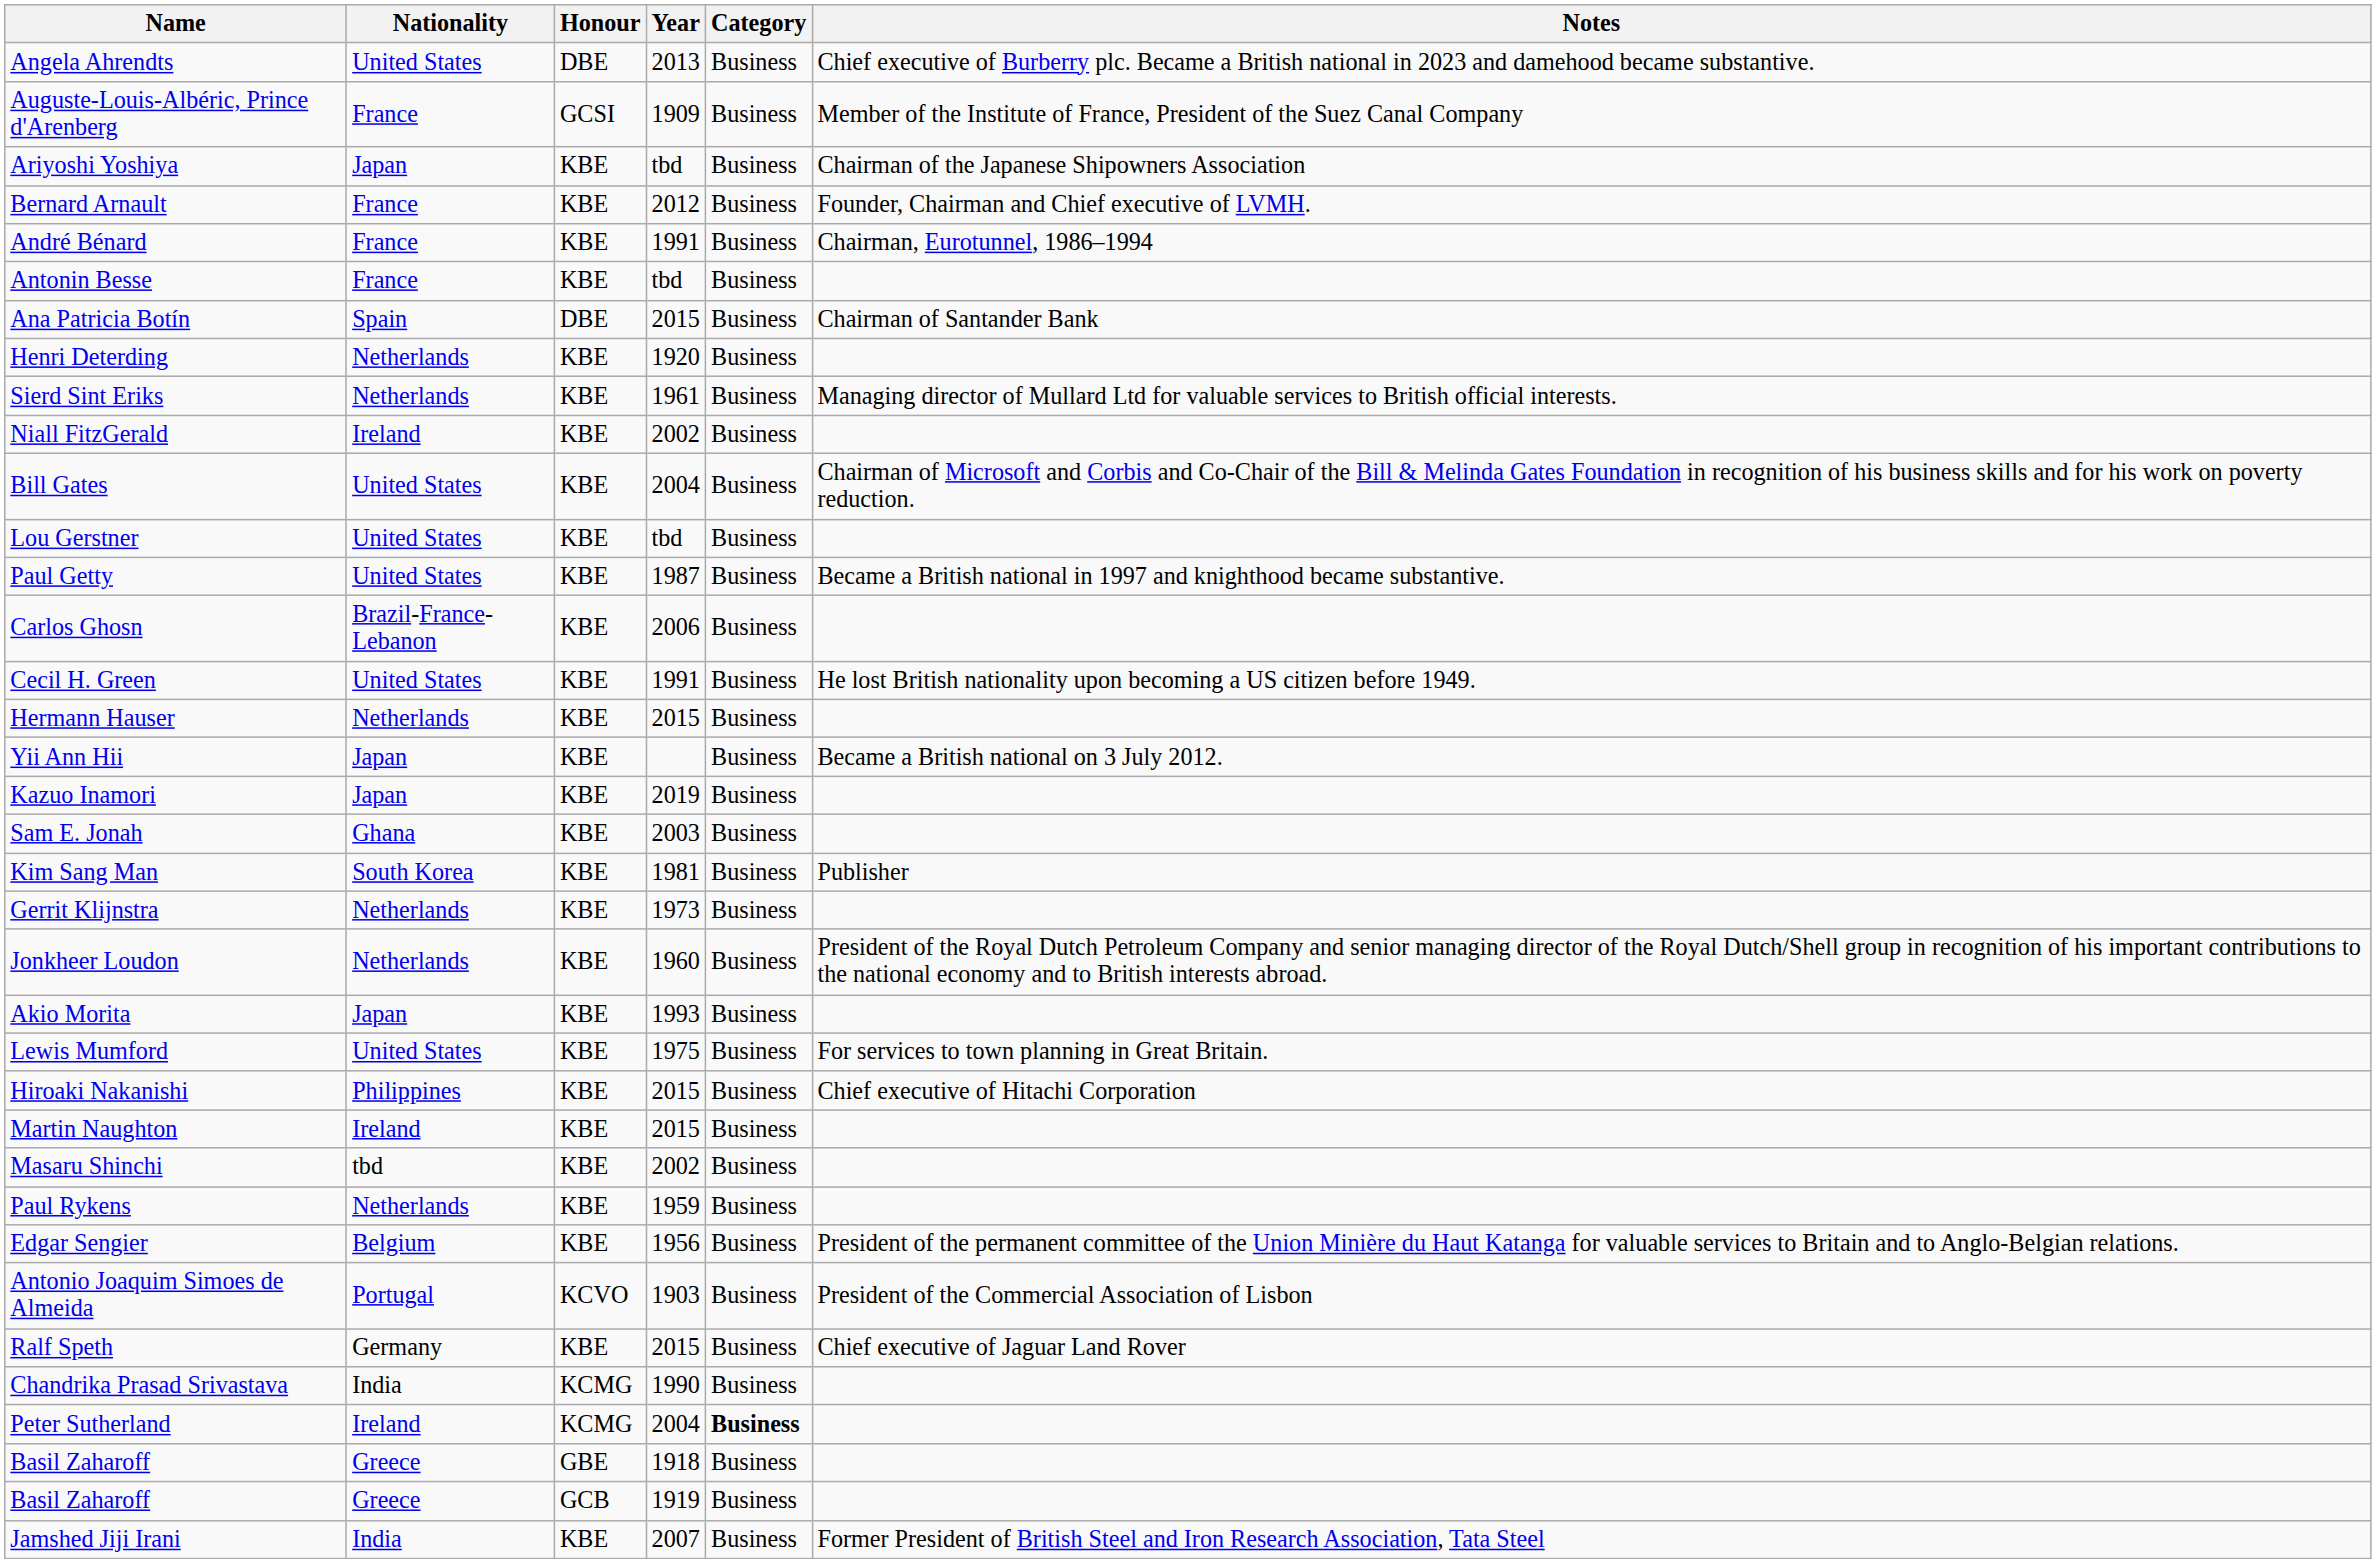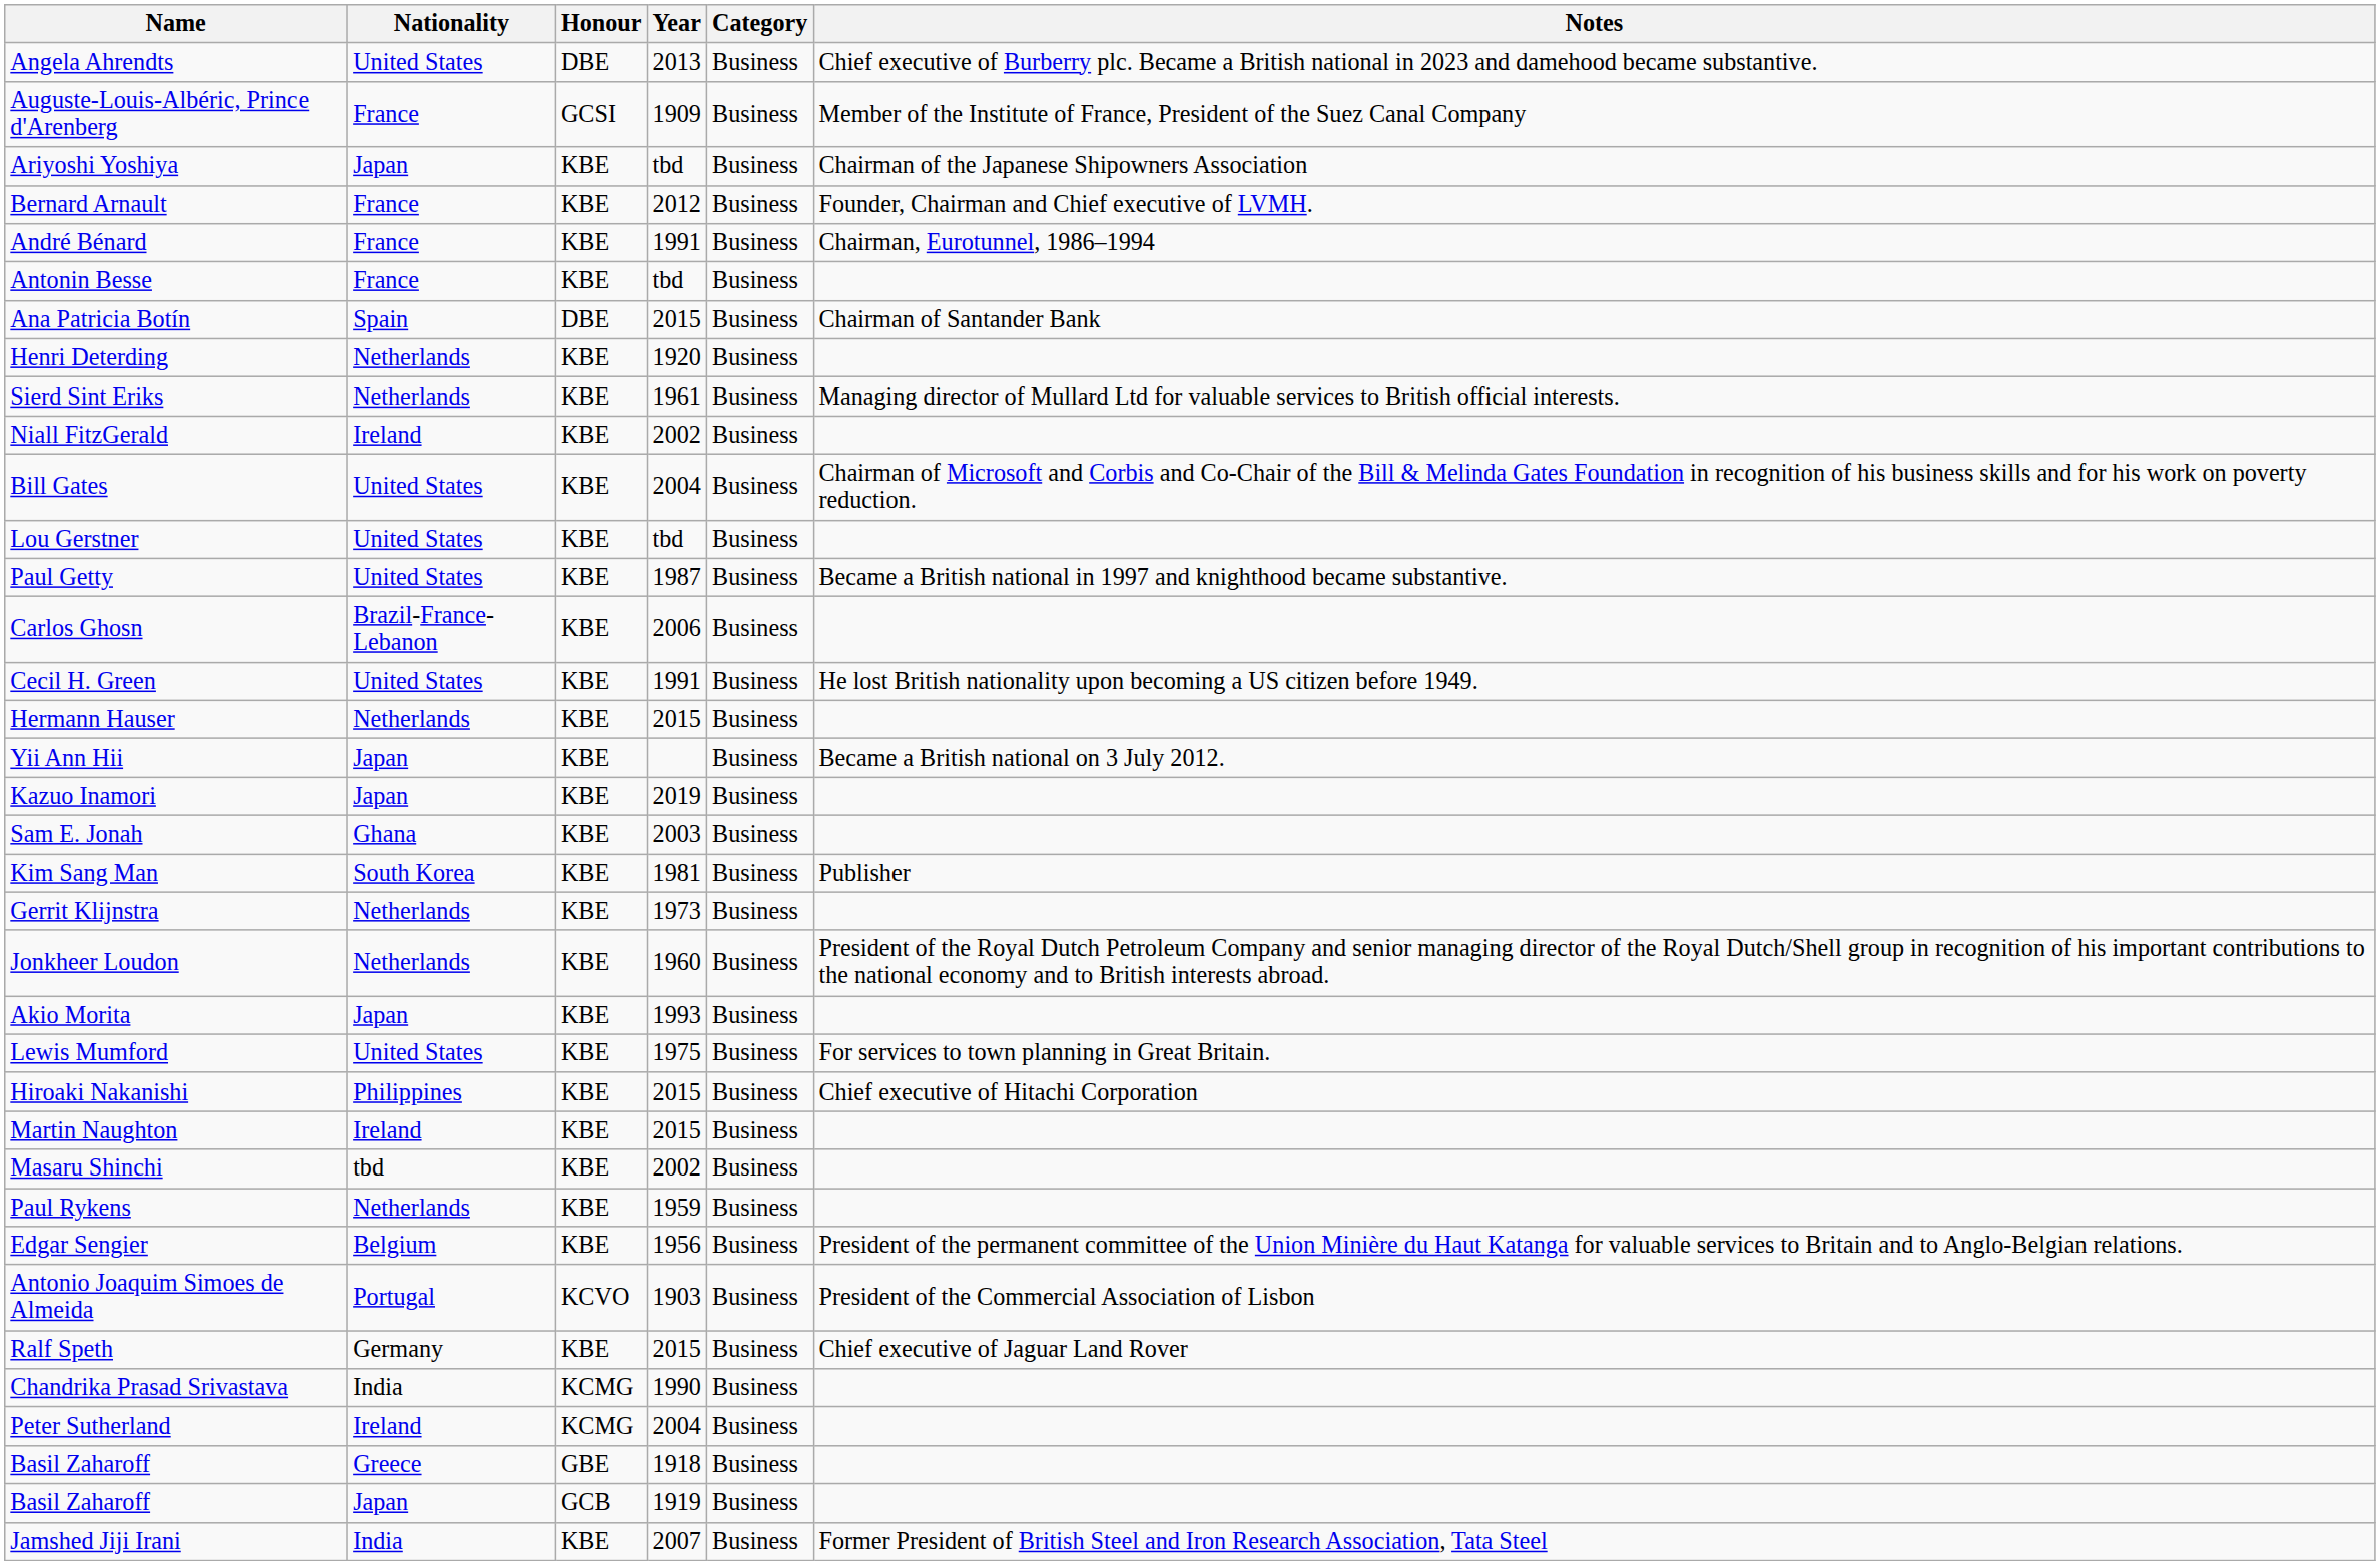 <table class="wikitable sortable">
 <tr>
 <th>Name</th>
 <th>Nationality</th>
 <th>Honour</th>
 <th>Year</th>
 <th>Category</th>
 <th class="unsortable">Notes</th>
 </tr>
 <tr>
 <td><a href='#'>Angela Ahrendts</a></td>
 <td><a href='#'>United States</a></td>
 <td>DBE</td>
 <td>2013</td>
 <td>Business</td>
 <td>Chief executive of <a href='#'>Burberry</a> plc. Became a British national in 2023 and damehood became substantive.</td>
 </tr>
 <tr>
 <td><a href='#'>Auguste-Louis-Albéric, Prince d'Arenberg</a></td>
 <td><a href='#'>France</a></td>
 <td>GCSI</td>
 <td>1909</td>
 <td>Business</td>
 <td>Member of the Institute of France, President of the Suez Canal Company</td>
 </tr>
 <tr>
 <td><a href='#'>Ariyoshi Yoshiya</a></td>
 <td><a href='#'>Japan</a></td>
 <td>KBE</td>
 <td>tbd</td>
 <td>Business</td>
 <td>Chairman of the Japanese Shipowners Association</td>
 </tr>
 <tr>
 <td><a href='#'>Bernard Arnault</a></td>
 <td><a href='#'>France</a></td>
 <td>KBE</td>
 <td>2012</td>
 <td>Business</td>
 <td>Founder, Chairman and Chief executive of <a href='#'>LVMH</a>.</td>
 </tr>
 <tr>
 <td><a href='#'>André Bénard</a></td>
 <td><a href='#'>France</a></td>
 <td>KBE</td>
 <td>1991</td>
 <td>Business</td>
 <td>Chairman, <a href='#'>Eurotunnel</a>, 1986–1994</td>
 </tr>
 <tr>
 <td><a href='#'>Antonin Besse</a></td>
 <td><a href='#'>France</a></td>
 <td>KBE</td>
 <td>tbd</td>
 <td>Business</td>
 <td></td>
 </tr>
 <tr>
 <td><a href='#'>Ana Patricia Botín</a></td>
 <td><a href='#'>Spain</a></td>
 <td>DBE</td>
 <td>2015</td>
 <td>Business</td>
 <td>Chairman of Santander Bank</td>
 </tr>
 <tr>
 <td><a href='#'>Henri Deterding</a></td>
 <td><a href='#'>Netherlands</a></td>
 <td>KBE</td>
 <td>1920</td>
 <td>Business</td>
 <td></td>
 </tr>
 <tr>
 <td><a href='#'>Sierd Sint Eriks</a></td>
 <td><a href='#'>Netherlands</a></td>
 <td>KBE</td>
 <td>1961</td>
 <td>Business</td>
 <td>Managing director of Mullard Ltd for valuable services to British official interests.</td>
 </tr>
 <tr>
 <td><a href='#'>Niall FitzGerald</a></td>
 <td><a href='#'>Ireland</a></td>
 <td>KBE</td>
 <td>2002</td>
 <td>Business</td>
 <td></td>
 </tr>
 <tr>
 <td><a href='#'>Bill Gates</a></td>
 <td><a href='#'>United States</a></td>
 <td>KBE</td>
 <td>2004</td>
 <td>Business</td>
 <td>Chairman of <a href='#'>Microsoft</a> and <a href='#'>Corbis</a> and Co-Chair of the <a href='#'>Bill & Melinda Gates Foundation</a> in recognition of his business skills and for his work on poverty reduction.</td>
 </tr>
 <tr>
 <td><a href='#'>Lou Gerstner</a></td>
 <td><a href='#'>United States</a></td>
 <td>KBE</td>
 <td>tbd</td>
 <td>Business</td>
 <td></td>
 </tr>
 <tr>
 <td><a href='#'>Paul Getty</a></td>
 <td><a href='#'>United States</a></td>
 <td>KBE</td>
 <td>1987</td>
 <td>Business</td>
 <td>Became a British national in 1997 and knighthood became substantive.</td>
 </tr>
 <tr>
 <td><a href='#'>Carlos Ghosn</a></td>
 <td><a href='#'>Brazil</a>-<a href='#'>France</a>-<a href='#'>Lebanon</a></td>
 <td>KBE</td>
 <td>2006</td>
 <td>Business</td>
 <td></td>
 </tr>
 <tr>
 <td><a href='#'>Cecil H. Green</a></td>
 <td><a href='#'>United States</a></td>
 <td>KBE</td>
 <td>1991</td>
 <td>Business</td>
 <td>He lost British nationality upon becoming a US citizen before 1949.</td>
 </tr>
 <tr>
 <td><a href='#'>Hermann Hauser</a></td>
 <td><a href='#'>Netherlands</a></td>
 <td>KBE</td>
 <td>2015</td>
 <td>Business</td>
 <td></td>
 </tr>
 <tr>
 <td><a href='#'>Yii Ann Hii</a></td>
 <td><a href='#'>Japan</a></td>
 <td>KBE</td>
 <td></td>
 <td>Business</td>
 <td>Became a British national on 3 July 2012.</td>
 </tr>
 <tr>
 <td><a href='#'>Kazuo Inamori</a></td>
 <td><a href='#'>Japan</a></td>
 <td>KBE</td>
 <td>2019</td>
 <td>Business</td>
 <td></td>
 </tr>
 <tr>
 <td><a href='#'>Sam E. Jonah</a></td>
 <td><a href='#'>Ghana</a></td>
 <td>KBE</td>
 <td>2003</td>
 <td>Business</td>
 <td></td>
 </tr>
 <tr>
 <td><a href='#'>Kim Sang Man</a></td>
 <td><a href='#'>South Korea</a></td>
 <td>KBE</td>
 <td>1981</td>
 <td>Business</td>
 <td>Publisher </td>
 </tr>
 <tr>
 <td><a href='#'>Gerrit Klijnstra</a></td>
 <td><a href='#'>Netherlands</a></td>
 <td>KBE</td>
 <td>1973</td>
 <td>Business</td>
 <td></td>
 </tr>
 <tr>
 <td><a href='#'>Jonkheer Loudon</a></td>
 <td><a href='#'>Netherlands</a></td>
 <td>KBE</td>
 <td>1960</td>
 <td>Business</td>
 <td>President of the Royal Dutch Petroleum Company and senior managing director of the Royal Dutch/Shell group in recognition of his important contributions to the national economy and to British interests abroad.</td>
 </tr>
 <tr>
 <td><a href='#'>Akio Morita</a></td>
 <td><a href='#'>Japan</a></td>
 <td>KBE</td>
 <td>1993</td>
 <td>Business</td>
 <td></td>
 </tr>
 <tr>
 <td><a href='#'>Lewis Mumford</a></td>
 <td><a href='#'>United States</a></td>
 <td>KBE</td>
 <td>1975</td>
 <td>Business</td>
 <td>For services to town planning in Great Britain.</td>
 </tr>
 <tr>
 <td><a href='#'>Hiroaki Nakanishi</a></td>
 <td><a href='#'>Philippines</a></td>
 <td>KBE</td>
 <td>2015</td>
 <td>Business</td>
 <td>Chief executive of Hitachi Corporation</td>
 </tr>
 <tr>
 <td><a href='#'>Martin Naughton</a></td>
 <td><a href='#'>Ireland</a></td>
 <td>KBE</td>
 <td>2015</td>
 <td>Business</td>
 <td></td>
 </tr>
 <tr>
 <td><a href='#'>Masaru Shinchi</a></td>
 <td>tbd</td>
 <td>KBE</td>
 <td>2002</td>
 <td>Business</td>
 <td></td>
 </tr>
 <tr>
 <td><a href='#'>Paul Rykens</a></td>
 <td><a href='#'>Netherlands</a></td>
 <td>KBE</td>
 <td>1959</td>
 <td>Business</td>
 <td></td>
 </tr>
 <tr>
 <td><a href='#'>Edgar Sengier</a></td>
 <td><a href='#'>Belgium</a></td>
 <td>KBE</td>
 <td>1956</td>
 <td>Business</td>
 <td>President of the permanent committee of the <a href='#'>Union Minière du Haut Katanga</a> for valuable services to Britain and to Anglo-Belgian relations.</td>
 </tr>
 <tr>
 <td><a href='#'>Antonio Joaquim Simoes de Almeida</a></td>
 <td><a href='#'>Portugal</a></td>
 <td>KCVO</td>
 <td>1903</td>
 <td>Business</td>
 <td> President of the Commercial Association of Lisbon</td>
 </tr>
 <tr>
 <td><a href='#'>Ralf Speth</a></td>
 <td>Germany</td>
 <td>KBE</td>
 <td>2015</td>
 <td>Business</td>
 <td>Chief executive of Jaguar Land Rover</td>
 </tr>
 <tr>
 <td><a href='#'>Chandrika Prasad Srivastava</a></td>
 <td>India</td>
 <td>KCMG</td>
 <td>1990</td>
 <td>Business</td>
 <td></td>
 </tr>
 <tr>
 <td><a href='#'>Peter Sutherland</a></td>
 <td><a href='#'>Ireland</a></td>
 <td>KCMG</td>
 <td>2004</td>
-<td><strong>Business</strong></td>
+<td>Business</td>
 <td></td>
 </tr>
 <tr>
 <td><a href='#'>Basil Zaharoff</a></td>
 <td><a href='#'>Greece</a></td>
 <td>GBE</td>
 <td>1918</td>
 <td>Business</td>
 <td></td>
 </tr>
 <tr>
 <td><a href='#'>Basil Zaharoff</a></td>
-<td><a href='#'>Greece</a></td>
+<td><a href='#'>Japan</a></td>
 <td>GCB</td>
 <td>1919</td>
 <td>Business</td>
 <td></td>
 </tr>
 <tr>
 <td><a href='#'>Jamshed Jiji Irani</a></td>
 <td><a href='#'>India</a></td>
 <td>KBE</td>
 <td>2007</td>
 <td>Business</td>
 <td>Former President of <a href='#'>British Steel and Iron Research Association</a>, <a href='#'>Tata Steel</a></td>
 </tr>
 </table>
